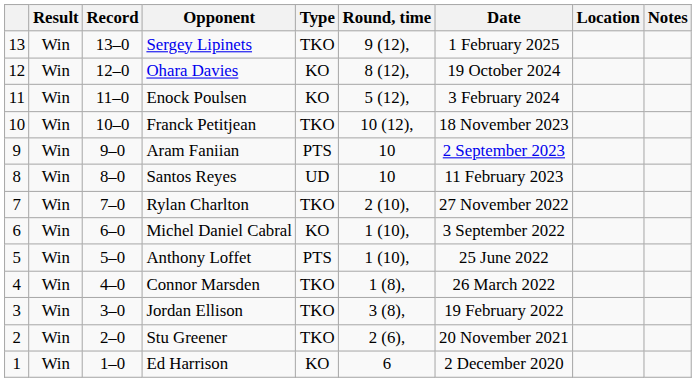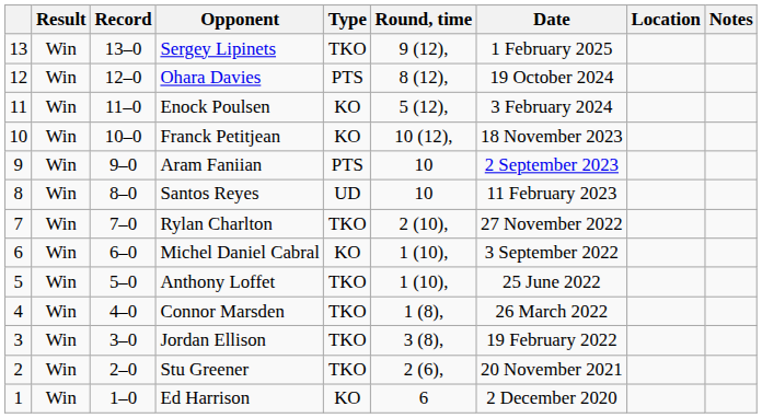 <table class="wikitable" style="text-align:center">
 <tr>
 <th></th>
 <th>Result</th>
 <th>Record</th>
 <th>Opponent</th>
 <th>Type</th>
 <th>Round, time</th>
 <th>Date</th>
 <th>Location</th>
 <th>Notes</th>
 </tr>
 <tr>
 <td>13</td>
 <td>Win</td>
 <td>13–0</td>
 <td style="text-align:left;"><a href='#'>Sergey Lipinets</a></td>
 <td>TKO</td>
 <td>9 (12), </td>
 <td>1 February 2025</td>
 <td style="text-align:left;"></td>
 <td style="text-align:left;"></td>
 </tr>
 <tr>
 <td>12</td>
 <td>Win</td>
 <td>12–0</td>
 <td style="text-align:left;"><a href='#'>Ohara Davies</a></td>
-<td>KO</td>
+<td>PTS</td>
 <td>8 (12), </td>
 <td>19 October 2024</td>
 <td style="text-align:left;"></td>
 <td></td>
 </tr>
 <tr>
 <td>11</td>
 <td>Win</td>
 <td>11–0</td>
 <td style="text-align:left;">Enock Poulsen</td>
 <td>KO</td>
 <td>5 (12), </td>
 <td>3 February 2024</td>
 <td style="text-align:left;"></td>
 <td style="text-align:left;"></td>
 </tr>
 <tr>
 <td>10</td>
 <td>Win</td>
 <td>10–0</td>
 <td style="text-align:left;">Franck Petitjean</td>
-<td>TKO</td>
+<td>KO</td>
 <td>10 (12), </td>
 <td>18 November 2023</td>
 <td style="text-align:left;"></td>
 <td style="text-align:left;"></td>
 </tr>
 <tr>
 <td>9</td>
 <td>Win</td>
 <td>9–0</td>
 <td style="text-align:left;">Aram Faniian</td>
 <td>PTS</td>
 <td>10</td>
 <td><a href='#'>2 September 2023</a></td>
 <td style="text-align:left;"></td>
 <td></td>
 </tr>
 <tr>
 <td>8</td>
 <td>Win</td>
 <td>8–0</td>
 <td style="text-align:left;">Santos Reyes</td>
 <td>UD</td>
 <td>10</td>
 <td>11 February 2023</td>
 <td style="text-align:left;"></td>
 <td></td>
 </tr>
 <tr>
 <td>7</td>
 <td>Win</td>
 <td>7–0</td>
 <td style="text-align:left;">Rylan Charlton</td>
 <td>TKO</td>
 <td>2 (10), </td>
 <td>27 November 2022</td>
 <td style="text-align:left;"></td>
 <td></td>
 </tr>
 <tr>
 <td>6</td>
 <td>Win</td>
 <td>6–0</td>
 <td style="text-align:left;">Michel Daniel Cabral</td>
 <td>KO</td>
 <td>1 (10), </td>
 <td>3 September 2022</td>
 <td style="text-align:left;"></td>
 <td></td>
 </tr>
 <tr>
 <td>5</td>
 <td>Win</td>
 <td>5–0</td>
 <td style="text-align:left;">Anthony Loffet</td>
-<td>PTS</td>
+<td>TKO</td>
 <td>1 (10), </td>
 <td>25 June 2022</td>
 <td style="text-align:left;"></td>
 <td style="text-align:left;"></td>
 </tr>
 <tr>
 <td>4</td>
 <td>Win</td>
 <td>4–0</td>
 <td style="text-align:left;">Connor Marsden</td>
 <td>TKO</td>
 <td>1 (8), </td>
 <td>26 March 2022</td>
 <td style="text-align:left;"></td>
 <td></td>
 </tr>
 <tr>
 <td>3</td>
 <td>Win</td>
 <td>3–0</td>
 <td style="text-align:left;">Jordan Ellison</td>
 <td>TKO</td>
 <td>3 (8), </td>
 <td>19 February 2022</td>
 <td style="text-align:left;"></td>
 <td></td>
 </tr>
 <tr>
 <td>2</td>
 <td>Win</td>
 <td>2–0</td>
 <td style="text-align:left;">Stu Greener</td>
 <td>TKO</td>
 <td>2 (6), </td>
 <td>20 November 2021</td>
 <td style="text-align:left;"></td>
 <td></td>
 </tr>
 <tr>
 <td>1</td>
 <td>Win</td>
 <td>1–0</td>
 <td style="text-align:left;">Ed Harrison</td>
 <td>KO</td>
 <td>6</td>
 <td>2 December 2020</td>
 <td style="text-align:left;"></td>
 <td></td>
 </tr>
 </table>
